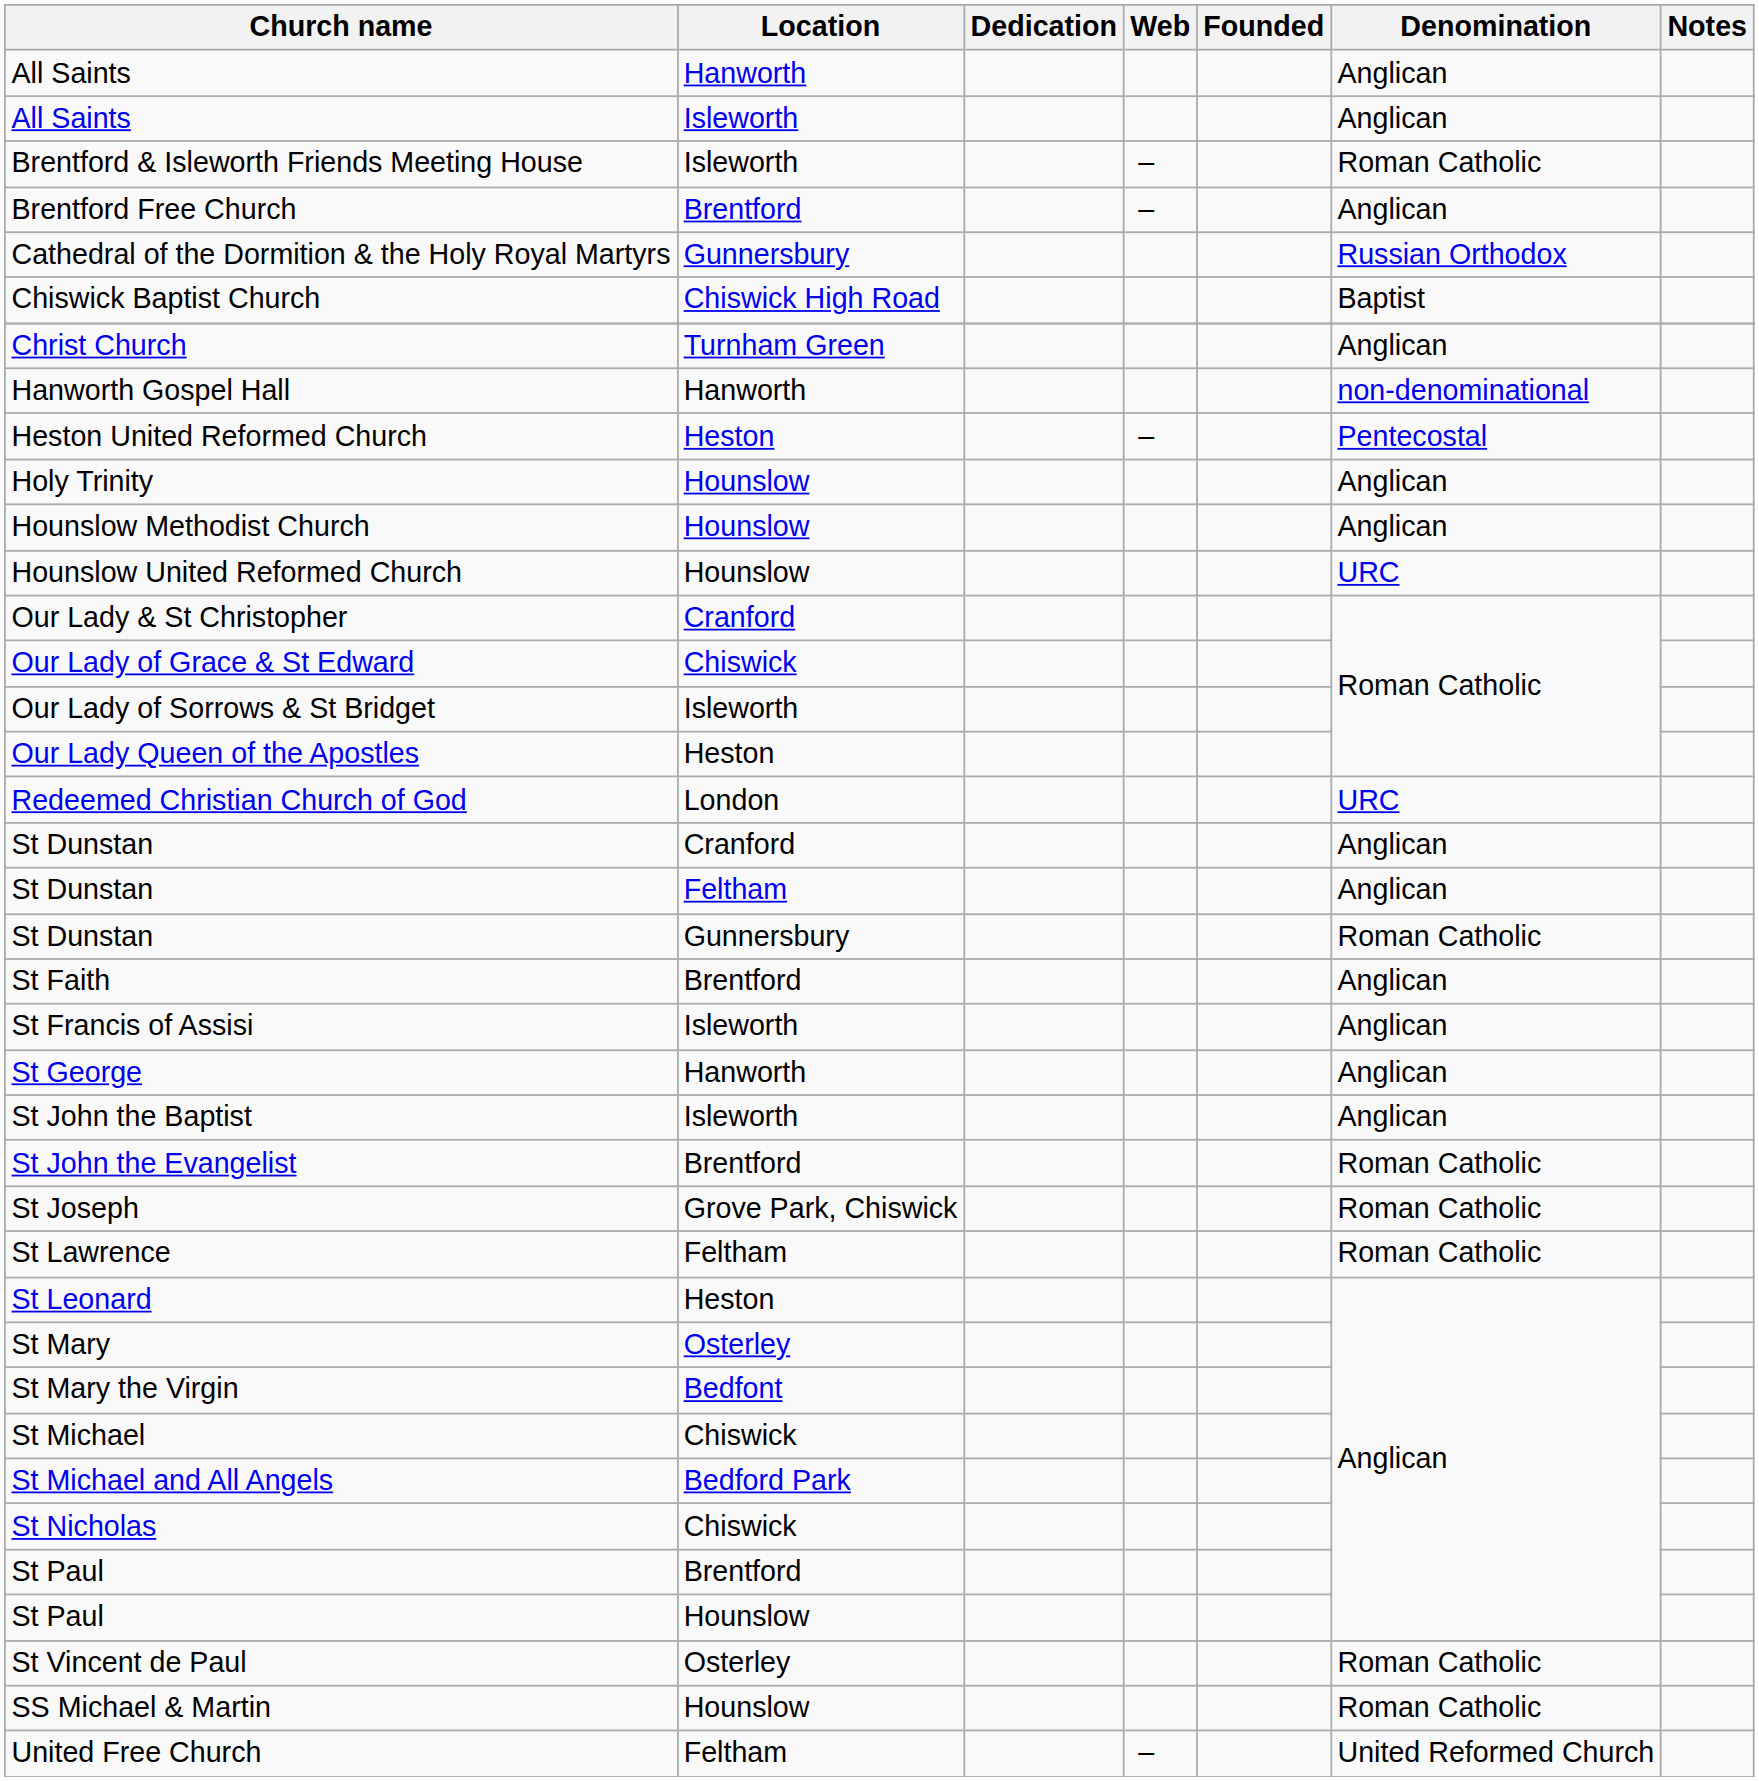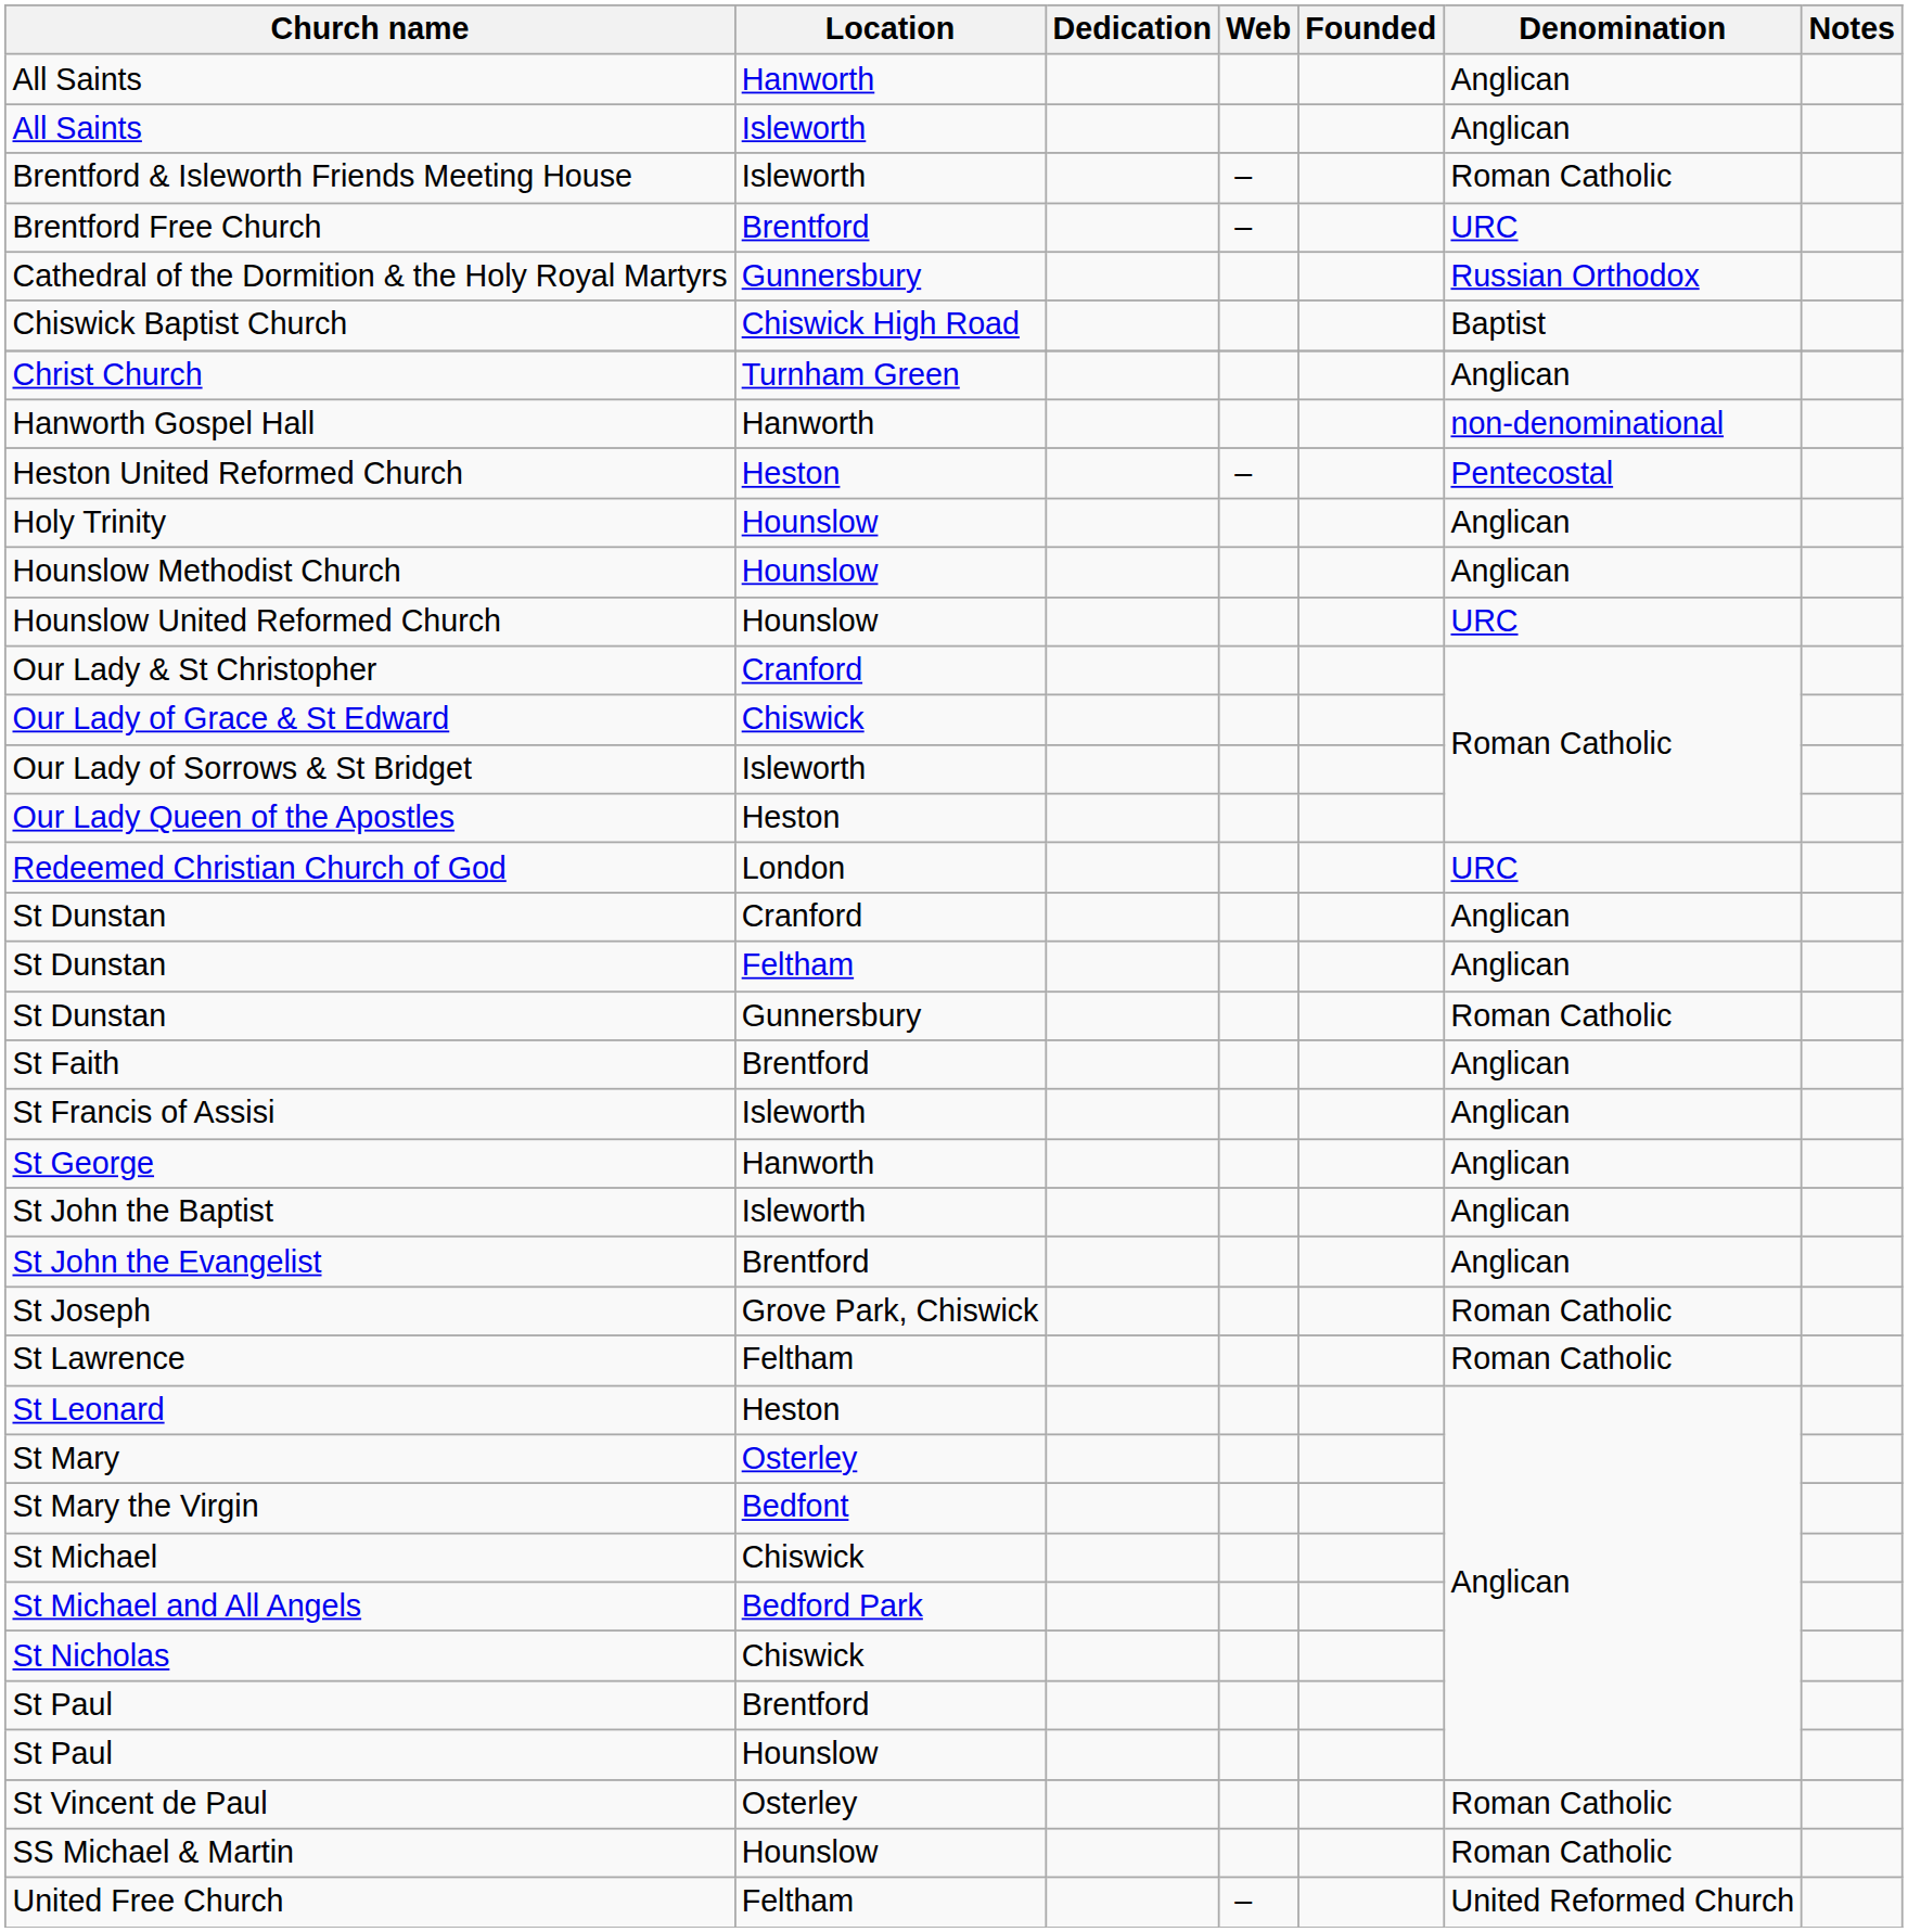 <table class="wikitable sortable">
 <tr>
 <th>Church name</th>
 <th>Location</th>
 <th>Dedication</th>
 <th>Web</th>
 <th>Founded</th>
 <th>Denomination</th>
 <th>Notes</th>
 </tr>
 <tr>
 <td>All Saints</td>
 <td><a href='#'>Hanworth</a></td>
 <td></td>
 <td></td>
 <td></td>
 <td>Anglican</td>
 <td></td>
 </tr>
 <tr>
 <td><a href='#'>All Saints</a></td>
 <td><a href='#'>Isleworth</a></td>
 <td></td>
 <td></td>
 <td></td>
 <td>Anglican</td>
 <td></td>
 </tr>
 <tr>
 <td>Brentford & Isleworth Friends Meeting House</td>
 <td>Isleworth</td>
 <td></td>
 <td> –</td>
 <td></td>
 <td>Roman Catholic</td>
 <td></td>
 </tr>
 <tr>
 <td>Brentford Free Church</td>
 <td><a href='#'>Brentford</a></td>
 <td></td>
 <td> –</td>
 <td></td>
-<td>Anglican</td>
+<td><a href='#'>URC</a></td>
 <td></td>
 </tr>
 <tr>
 <td>Cathedral of the Dormition & the Holy Royal Martyrs</td>
 <td><a href='#'>Gunnersbury</a></td>
 <td></td>
 <td></td>
 <td></td>
 <td><a href='#'>Russian Orthodox</a></td>
 <td></td>
 </tr>
 <tr>
 <td>Chiswick Baptist Church</td>
 <td><a href='#'>Chiswick High Road</a></td>
 <td></td>
 <td></td>
 <td></td>
 <td>Baptist</td>
 <td></td>
 </tr>
 <tr>
 </tr>
 <tr>
 <td><a href='#'>Christ Church</a></td>
 <td><a href='#'>Turnham Green</a></td>
 <td></td>
 <td></td>
 <td></td>
 <td>Anglican</td>
 <td></td>
 </tr>
 <tr>
 <td>Hanworth Gospel Hall</td>
 <td>Hanworth</td>
 <td></td>
 <td></td>
 <td></td>
 <td><a href='#'>non-denominational</a></td>
 <td></td>
 </tr>
 <tr>
 <td>Heston United Reformed Church</td>
 <td><a href='#'>Heston</a></td>
 <td></td>
 <td> –</td>
 <td></td>
 <td><a href='#'>Pentecostal</a></td>
 <td></td>
 </tr>
 <tr>
 <td>Holy Trinity</td>
 <td><a href='#'>Hounslow</a></td>
 <td></td>
 <td></td>
 <td></td>
 <td>Anglican</td>
 <td></td>
 </tr>
 <tr>
 <td>Hounslow Methodist Church</td>
 <td><a href='#'>Hounslow</a></td>
 <td></td>
 <td></td>
 <td></td>
 <td>Anglican</td>
 <td></td>
 </tr>
 <tr>
 <td>Hounslow United Reformed Church</td>
 <td>Hounslow</td>
 <td></td>
 <td></td>
 <td></td>
 <td><a href='#'>URC</a></td>
 <td></td>
 </tr>
 <tr>
 <td>Our Lady & St Christopher</td>
 <td><a href='#'>Cranford</a></td>
 <td></td>
 <td> </td>
 <td></td>
 <td rowspan="4">Roman Catholic</td>
 <td></td>
 </tr>
 <tr>
 <td><a href='#'>Our Lady of Grace & St Edward</a></td>
 <td><a href='#'>Chiswick</a></td>
 <td></td>
 <td></td>
 <td></td>
 <td></td>
 </tr>
 <tr>
 <td>Our Lady of Sorrows & St Bridget</td>
 <td>Isleworth</td>
 <td></td>
 <td></td>
 <td></td>
 <td></td>
 </tr>
 <tr>
 <td><a href='#'>Our Lady Queen of the Apostles</a></td>
 <td>Heston</td>
 <td></td>
 <td> </td>
 <td></td>
 <td></td>
 </tr>
 <tr>
 <td><a href='#'>Redeemed Christian Church of God</a></td>
 <td>London</td>
 <td></td>
 <td></td>
 <td></td>
 <td><a href='#'>URC</a></td>
 <td></td>
 </tr>
 <tr>
 <td>St Dunstan</td>
 <td>Cranford</td>
 <td></td>
 <td></td>
 <td></td>
 <td>Anglican</td>
 <td></td>
 </tr>
 <tr>
 <td>St Dunstan</td>
 <td><a href='#'>Feltham</a></td>
 <td></td>
 <td></td>
 <td></td>
 <td>Anglican</td>
 <td></td>
 </tr>
 <tr>
 <td>St Dunstan</td>
 <td>Gunnersbury</td>
 <td></td>
 <td> </td>
 <td></td>
 <td>Roman Catholic</td>
 <td></td>
 </tr>
 <tr>
 <td>St Faith</td>
 <td>Brentford</td>
 <td></td>
 <td></td>
 <td></td>
 <td>Anglican</td>
 <td></td>
 </tr>
 <tr>
 <td>St Francis of Assisi</td>
 <td>Isleworth</td>
 <td></td>
 <td></td>
 <td></td>
 <td>Anglican</td>
 <td></td>
 </tr>
 <tr>
 <td><a href='#'>St George</a></td>
 <td>Hanworth</td>
 <td></td>
 <td></td>
 <td></td>
 <td>Anglican</td>
 <td></td>
 </tr>
 <tr>
 <td>St John the Baptist</td>
 <td>Isleworth</td>
 <td></td>
 <td></td>
 <td></td>
 <td>Anglican</td>
 <td></td>
 </tr>
 <tr>
 <td><a href='#'>St John the Evangelist</a></td>
 <td>Brentford</td>
 <td></td>
 <td> </td>
 <td></td>
-<td>Roman Catholic</td>
+<td>Anglican</td>
 <td></td>
 </tr>
 <tr>
 <td>St Joseph</td>
 <td>Grove Park, Chiswick</td>
 <td></td>
 <td> </td>
 <td></td>
 <td>Roman Catholic</td>
 <td></td>
 </tr>
 <tr>
 <td>St Lawrence</td>
 <td>Feltham</td>
 <td></td>
 <td></td>
 <td></td>
 <td>Roman Catholic</td>
 <td></td>
 </tr>
 <tr>
 <td><a href='#'>St Leonard</a></td>
 <td>Heston</td>
 <td></td>
 <td></td>
 <td></td>
 <td rowspan="8">Anglican</td>
 <td></td>
 </tr>
 <tr>
 <td>St Mary</td>
 <td><a href='#'>Osterley</a></td>
 <td></td>
 <td></td>
 <td></td>
 <td></td>
 </tr>
 <tr>
 <td>St Mary the Virgin</td>
 <td><a href='#'>Bedfont</a></td>
 <td></td>
 <td></td>
 <td></td>
 <td></td>
 </tr>
 <tr>
 <td>St Michael</td>
 <td>Chiswick</td>
 <td></td>
 <td></td>
 <td></td>
 <td></td>
 </tr>
 <tr>
 <td><a href='#'>St Michael and All Angels</a></td>
 <td><a href='#'>Bedford Park</a></td>
 <td></td>
 <td></td>
 <td></td>
 <td></td>
 </tr>
 <tr>
 <td><a href='#'>St Nicholas</a></td>
 <td>Chiswick</td>
 <td></td>
 <td></td>
 <td></td>
 <td></td>
 </tr>
 <tr>
 <td>St Paul</td>
 <td>Brentford</td>
 <td></td>
 <td> </td>
 <td></td>
 <td></td>
 </tr>
 <tr>
 <td>St Paul</td>
 <td>Hounslow</td>
 <td></td>
 <td></td>
 <td></td>
 <td></td>
 </tr>
 <tr>
 <td>St Vincent de Paul</td>
 <td>Osterley</td>
 <td></td>
 <td> </td>
 <td></td>
 <td>Roman Catholic</td>
 <td></td>
 </tr>
 <tr>
 <td>SS Michael & Martin</td>
 <td>Hounslow</td>
 <td></td>
 <td> </td>
 <td></td>
 <td>Roman Catholic</td>
 <td></td>
 </tr>
 <tr>
 <td>United Free Church</td>
 <td>Feltham</td>
 <td></td>
 <td> –</td>
 <td></td>
 <td>United Reformed Church</td>
 <td></td>
 </tr>
 </table>
